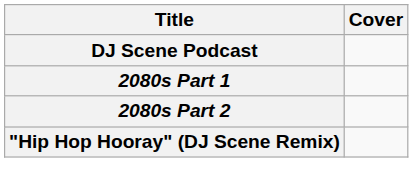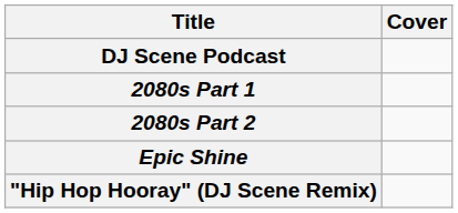 <table class="wikitable" style="text-align:center;" border="1">
 <tr>
 <th scope="col">Title</th>
 <th scope="col">Cover</th>
 </tr>
 <tr>
 <th>DJ Scene Podcast</th>
 <td></td>
 </tr>
 <tr>
 <th scope="row"><em>2080s Part 1</em></th>
 <td></td>
 </tr>
 <tr>
 <th scope="row"><em>2080s Part 2</em></th>
 <td></td>
 </tr>
 <tr>
+<th scope="row"><em>Epic Shine</em></th>
+<td></td>
+</tr>
+<tr>
 <th scope="row">"Hip Hop Hooray" (DJ Scene Remix)</th>
 <td></td>
 </tr>
 </table>
